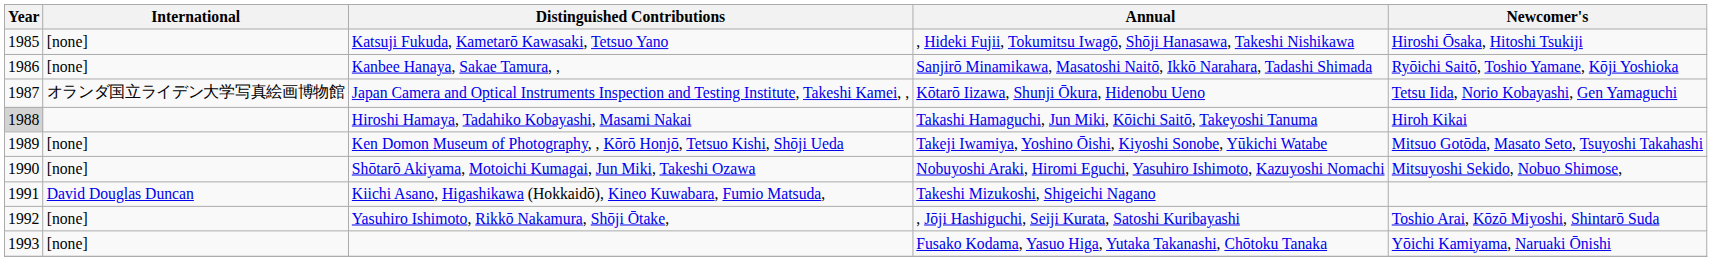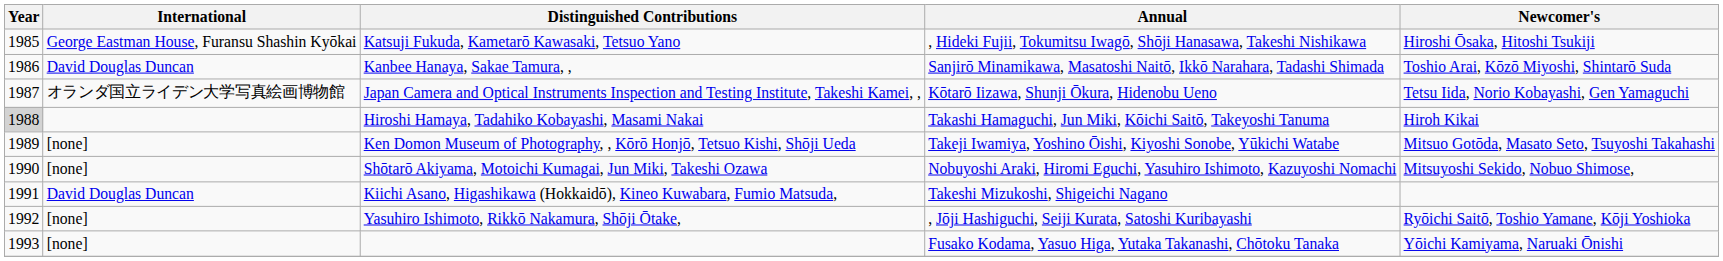 <table class="wikitable">
 <tr>
 <th>Year</th>
 <th>International</th>
 <th>Distinguished Contributions</th>
 <th>Annual</th>
 <th>Newcomer's</th>
 </tr>
 <tr>
 <td>1985</td>
-<td>[none]</td>
+<td><a href='#'>George Eastman House</a>, Furansu Shashin Kyōkai</td>
 <td><a href='#'>Katsuji Fukuda</a>, <a href='#'>Kametarō Kawasaki</a>, <a href='#'>Tetsuo Yano</a></td>
 <td>, <a href='#'>Hideki Fujii</a>, <a href='#'>Tokumitsu Iwagō</a>, <a href='#'>Shōji Hanasawa</a>, <a href='#'>Takeshi Nishikawa</a></td>
 <td><a href='#'>Hiroshi Ōsaka</a>, <a href='#'>Hitoshi Tsukiji</a></td>
 </tr>
 <tr>
 <td>1986</td>
-<td>[none]</td>
+<td><a href='#'>David Douglas Duncan</a></td>
 <td><a href='#'>Kanbee Hanaya</a>, <a href='#'>Sakae Tamura</a>, , </td>
 <td><a href='#'>Sanjirō Minamikawa</a>, <a href='#'>Masatoshi Naitō</a>, <a href='#'>Ikkō Narahara</a>, <a href='#'>Tadashi Shimada</a></td>
-<td><a href='#'>Ryōichi Saitō</a>, <a href='#'>Toshio Yamane</a>, <a href='#'>Kōji Yoshioka</a></td>
+<td><a href='#'>Toshio Arai</a>, <a href='#'>Kōzō Miyoshi</a>, <a href='#'>Shintarō Suda</a></td>
 </tr>
 <tr>
 <td>1987</td>
 <td>オランダ国立ライデン大学写真絵画博物館</td>
 <td><a href='#'>Japan Camera and Optical Instruments Inspection and Testing Institute</a>, <a href='#'>Takeshi Kamei</a>, , </td>
 <td><a href='#'>Kōtarō Iizawa</a>, <a href='#'>Shunji Ōkura</a>, <a href='#'>Hidenobu Ueno</a></td>
 <td><a href='#'>Tetsu Iida</a>, <a href='#'>Norio Kobayashi</a>, <a href='#'>Gen Yamaguchi</a></td>
 </tr>
 <tr>
 <td style="background: lightgrey;">1988</td>
 <td></td>
 <td><a href='#'>Hiroshi Hamaya</a>, <a href='#'>Tadahiko Kobayashi</a>, <a href='#'>Masami Nakai</a></td>
 <td><a href='#'>Takashi Hamaguchi</a>, <a href='#'>Jun Miki</a>, <a href='#'>Kōichi Saitō</a>, <a href='#'>Takeyoshi Tanuma</a></td>
 <td><a href='#'>Hiroh Kikai</a></td>
 </tr>
 <tr>
 <td>1989</td>
 <td>[none]</td>
 <td><a href='#'>Ken Domon Museum of Photography</a>, , <a href='#'>Kōrō Honjō</a>, <a href='#'>Tetsuo Kishi</a>, <a href='#'>Shōji Ueda</a></td>
 <td><a href='#'>Takeji Iwamiya</a>, <a href='#'>Yoshino Ōishi</a>, <a href='#'>Kiyoshi Sonobe</a>, <a href='#'>Yūkichi Watabe</a></td>
 <td><a href='#'>Mitsuo Gotōda</a>, <a href='#'>Masato Seto</a>, <a href='#'>Tsuyoshi Takahashi</a></td>
 </tr>
 <tr>
 <td>1990</td>
 <td>[none]</td>
 <td><a href='#'>Shōtarō Akiyama</a>, <a href='#'>Motoichi Kumagai</a>, <a href='#'>Jun Miki</a>, <a href='#'>Takeshi Ozawa</a></td>
 <td><a href='#'>Nobuyoshi Araki</a>, <a href='#'>Hiromi Eguchi</a>, <a href='#'>Yasuhiro Ishimoto</a>, <a href='#'>Kazuyoshi Nomachi</a></td>
 <td><a href='#'>Mitsuyoshi Sekido</a>, <a href='#'>Nobuo Shimose</a>, </td>
 </tr>
 <tr>
 <td>1991</td>
 <td><a href='#'>David Douglas Duncan</a></td>
 <td><a href='#'>Kiichi Asano</a>, <a href='#'>Higashikawa</a> (Hokkaidō), <a href='#'>Kineo Kuwabara</a>, <a href='#'>Fumio Matsuda</a>, </td>
 <td><a href='#'>Takeshi Mizukoshi</a>, <a href='#'>Shigeichi Nagano</a></td>
 <td></td>
 </tr>
 <tr>
 <td>1992</td>
 <td>[none]</td>
 <td><a href='#'>Yasuhiro Ishimoto</a>, <a href='#'>Rikkō Nakamura</a>, <a href='#'>Shōji Ōtake</a>, </td>
 <td>, <a href='#'>Jōji Hashiguchi</a>, <a href='#'>Seiji Kurata</a>, <a href='#'>Satoshi Kuribayashi</a></td>
-<td><a href='#'>Toshio Arai</a>, <a href='#'>Kōzō Miyoshi</a>, <a href='#'>Shintarō Suda</a></td>
+<td><a href='#'>Ryōichi Saitō</a>, <a href='#'>Toshio Yamane</a>, <a href='#'>Kōji Yoshioka</a></td>
 </tr>
 <tr>
 <td>1993</td>
 <td>[none]</td>
 <td></td>
 <td><a href='#'>Fusako Kodama</a>, <a href='#'>Yasuo Higa</a>, <a href='#'>Yutaka Takanashi</a>, <a href='#'>Chōtoku Tanaka</a></td>
 <td><a href='#'>Yōichi Kamiyama</a>, <a href='#'>Naruaki Ōnishi</a></td>
 </tr>
 <tr>
 </tr>
 </table>
